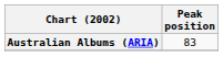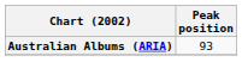 <table class="wikitable sortable plainrowheaders">
 <tr>
 <th scope="col">Chart (2002)</th>
 <th scope="col">Peak<br>position</th>
 </tr>
 <tr>
 <th scope="row">Australian Albums (<a href='#'>ARIA</a>)</th>
-<td align="center">83</td>
+<td align="center">93</td>
 </tr>
 <tr>
 </tr>
 <tr>
 </tr>
 <tr>
 </tr>
 <tr>
 </tr>
 <tr>
 </tr>
 <tr>
 </tr>
 <tr>
 </tr>
 <tr>
 </tr>
 <tr>
 </tr>
 <tr>
 </tr>
 </table>
